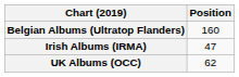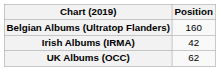 <table class="wikitable sortable plainrowheaders" style="text-align:center">
 <tr>
 <th scope="col">Chart (2019)</th>
 <th scope="col">Position</th>
 </tr>
 <tr>
 <th scope="row">Belgian Albums (Ultratop Flanders)</th>
 <td>160</td>
 </tr>
 <tr>
 <th scope="row">Irish Albums (IRMA)</th>
-<td>47</td>
+<td>42</td>
 </tr>
 <tr>
 <th scope="row">UK Albums (OCC)</th>
 <td>62</td>
 </tr>
 </table>
